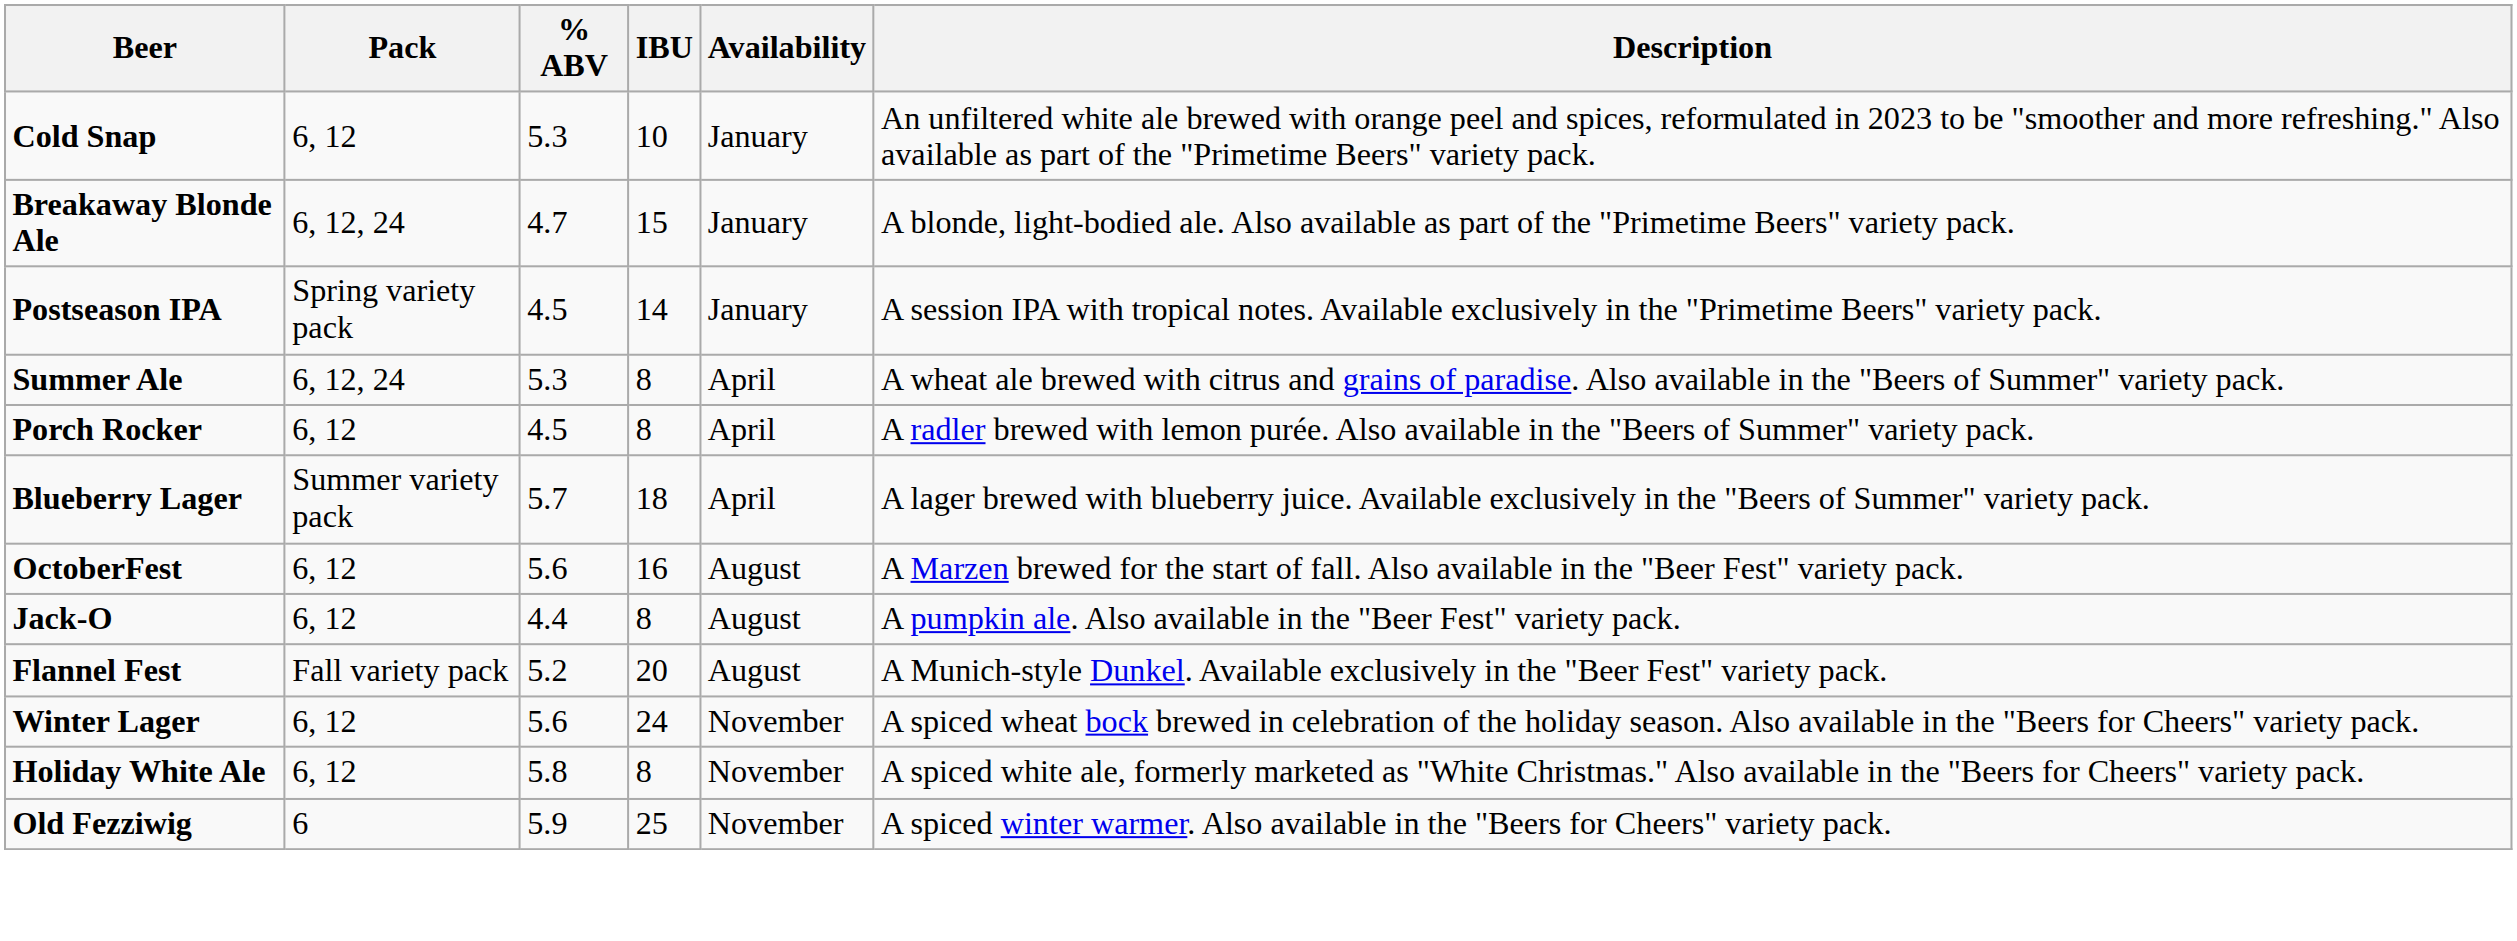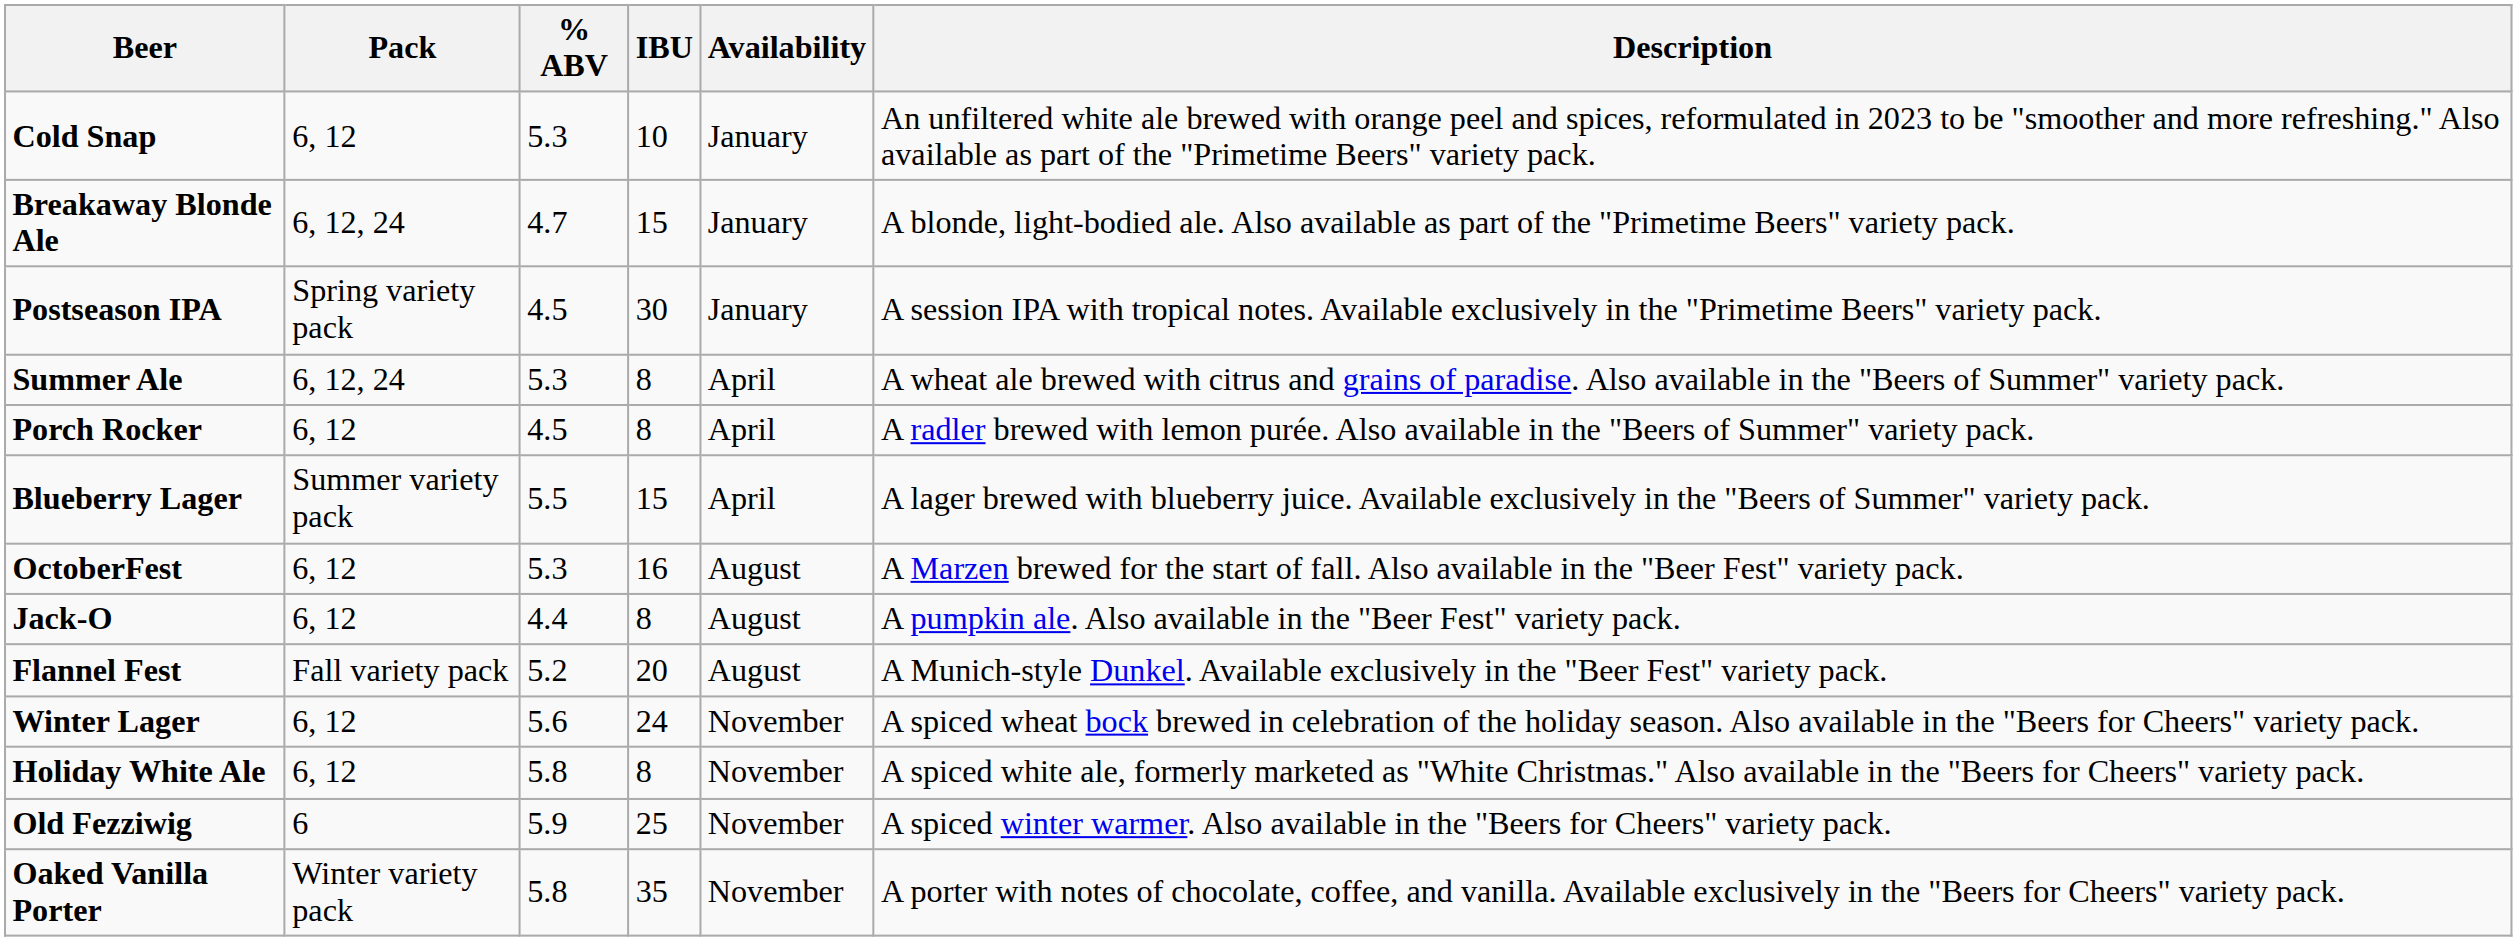 <table class=wikitable>
 <tr>
 <th>Beer</th>
 <th>Pack</th>
 <th>% ABV</th>
 <th>IBU</th>
 <th>Availability</th>
 <th>Description</th>
 </tr>
 <tr>
 <td><strong>Cold Snap</strong></td>
 <td>6, 12 <br></td>
 <td>5.3</td>
 <td>10</td>
 <td>January</td>
 <td>An unfiltered white ale brewed with orange peel and spices, reformulated in 2023 to be "smoother and more refreshing." Also available as part of the "Primetime Beers" variety pack.</td>
 </tr>
 <tr>
 <td><strong>Breakaway Blonde Ale</strong></td>
 <td>6, 12, 24 <br></td>
 <td>4.7</td>
 <td>15</td>
 <td>January</td>
 <td>A blonde, light-bodied ale. Also available as part of the "Primetime Beers" variety pack.</td>
 </tr>
 <tr>
 <td><strong>Postseason IPA</strong></td>
 <td>Spring variety pack <br></td>
 <td>4.5</td>
-<td>14</td>
+<td>30</td>
 <td>January</td>
 <td>A session IPA with tropical notes. Available exclusively in the "Primetime Beers" variety pack.</td>
 </tr>
 <tr>
 <td><strong>Summer Ale</strong></td>
 <td>6, 12, 24 <br></td>
 <td>5.3</td>
 <td>8</td>
 <td>April</td>
 <td>A wheat ale brewed with citrus and <a href='#'>grains of paradise</a>. Also available in the "Beers of Summer" variety pack.</td>
 </tr>
 <tr>
 <td><strong>Porch Rocker</strong></td>
 <td>6, 12<br></td>
 <td>4.5</td>
 <td>8</td>
 <td>April</td>
 <td>A <a href='#'>radler</a> brewed with lemon purée. Also available in the "Beers of Summer" variety pack.</td>
 </tr>
 <tr>
 <td><strong>Blueberry Lager</strong></td>
 <td>Summer variety pack<br></td>
-<td>5.7</td>
-<td>18</td>
+<td>5.5</td>
+<td>15</td>
 <td>April</td>
 <td>A lager brewed with blueberry juice. Available exclusively in the "Beers of Summer" variety pack.</td>
 </tr>
 <tr>
 <td><strong>OctoberFest</strong></td>
 <td>6, 12 <br></td>
-<td>5.6</td>
+<td>5.3</td>
 <td>16</td>
 <td>August</td>
 <td>A <a href='#'>Marzen</a> brewed for the start of fall. Also available in the "Beer Fest" variety pack.</td>
 </tr>
 <tr>
 <td><strong>Jack-O</strong></td>
 <td>6, 12 <br></td>
 <td>4.4</td>
 <td>8</td>
 <td>August</td>
 <td>A <a href='#'>pumpkin ale</a>. Also available in the "Beer Fest" variety pack.</td>
 </tr>
 <tr>
 <td><strong>Flannel Fest</strong></td>
 <td>Fall variety pack<br></td>
 <td>5.2</td>
 <td>20</td>
 <td>August</td>
 <td>A Munich-style <a href='#'>Dunkel</a>. Available exclusively in the "Beer Fest" variety pack.</td>
 </tr>
 <tr>
 <td><strong>Winter Lager</strong></td>
 <td>6, 12 <br></td>
 <td>5.6</td>
 <td>24</td>
 <td>November</td>
 <td>A spiced wheat <a href='#'>bock</a> brewed in celebration of the holiday season. Also available in the "Beers for Cheers" variety pack.</td>
 </tr>
 <tr>
 <td><strong>Holiday White Ale</strong></td>
 <td>6, 12 <br></td>
 <td>5.8</td>
 <td>8</td>
 <td>November</td>
 <td>A spiced white ale, formerly marketed as "White Christmas." Also available in the "Beers for Cheers" variety pack.</td>
 </tr>
 <tr>
 <td><strong>Old Fezziwig</strong></td>
 <td>6 <br></td>
 <td>5.9</td>
 <td>25</td>
 <td>November</td>
 <td>A spiced <a href='#'>winter warmer</a>. Also available in the "Beers for Cheers" variety pack.</td>
 </tr>
+<tr>
+<td><strong>Oaked Vanilla Porter</strong></td>
+<td>Winter variety pack<br></td>
+<td>5.8</td>
+<td>35</td>
+<td>November</td>
+<td>A porter with notes of chocolate, coffee, and vanilla. Available exclusively in the "Beers for Cheers" variety pack.</td>
+</tr>
 </table>
